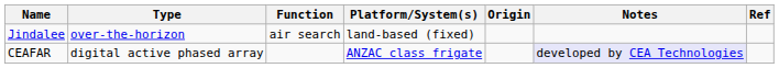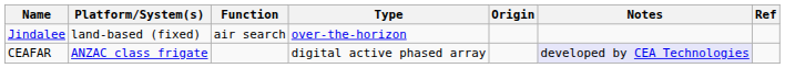 <table class="wikitable sortable">
 <tr>
 <th>Name</th>
+<th>Platform/System(s)</th>
+<th>Function</th>
 <th>Type</th>
-<th>Function</th>
-<th>Platform/System(s)</th>
 <th>Origin</th>
 <th>Notes</th>
 <th>Ref</th>
 </tr>
 <tr>
 <td><a href='#'>Jindalee</a></td>
+<td>land-based (fixed)</td>
+<td>air search</td>
 <td><a href='#'>over-the-horizon</a></td>
-<td>air search</td>
-<td>land-based (fixed)</td>
 <td></td>
 <td></td>
 <td></td>
 </tr>
 <tr>
 <td>CEAFAR</td>
+<td><a href='#'>ANZAC class frigate</a></td>
+<td></td>
 <td>digital active phased array</td>
-<td></td>
-<td><a href='#'>ANZAC class frigate</a></td>
 <td></td>
 <td style="background: lavender;">developed by <a href='#'>CEA Technologies</a></td>
 <td></td>
 </tr>
 </table>
